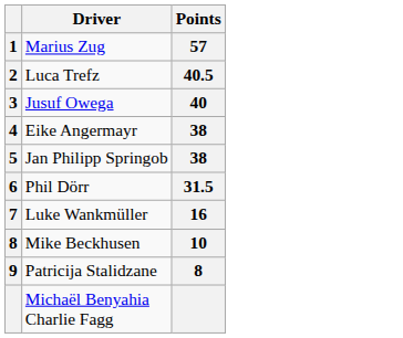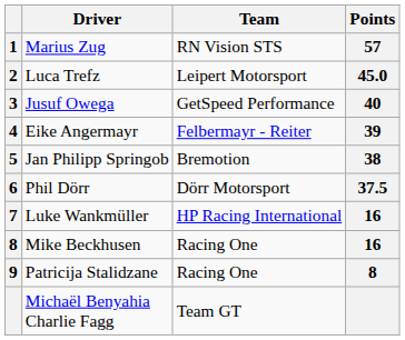 <table class="wikitable" style="font-size: 95%;">
 <tr>
 <th></th>
 <th>Driver</th>
+<th>Team</th>
 <th>Points</th>
 </tr>
 <tr>
 <th>1</th>
 <td> <a href='#'>Marius Zug</a></td>
+<td> RN Vision STS</td>
 <th>57</th>
 </tr>
 <tr>
 <th>2</th>
 <td> Luca Trefz</td>
-<th>40.5</th>
+<td> Leipert Motorsport</td>
+<th>45.0</th>
 </tr>
 <tr>
 <th>3</th>
 <td> <a href='#'>Jusuf Owega</a></td>
+<td> GetSpeed Performance</td>
 <th>40</th>
 </tr>
 <tr>
 <th>4</th>
 <td> Eike Angermayr</td>
-<th>38</th>
+<td> <a href='#'>Felbermayr - Reiter</a></td>
+<th>39</th>
 </tr>
 <tr>
 <th>5</th>
 <td> Jan Philipp Springob</td>
+<td> Bremotion</td>
 <th>38</th>
 </tr>
 <tr>
 <th>6</th>
 <td> Phil Dörr</td>
-<th>31.5</th>
+<td> Dörr Motorsport</td>
+<th>37.5</th>
 </tr>
 <tr>
 <th>7</th>
 <td> Luke Wankmüller</td>
+<td> <a href='#'>HP Racing International</a></td>
 <th>16</th>
 </tr>
 <tr>
 <th>8</th>
 <td> Mike Beckhusen</td>
-<th>10</th>
+<td> Racing One</td>
+<th>16</th>
 </tr>
 <tr>
 <th>9</th>
 <td> Patricija Stalidzane</td>
+<td> Racing One</td>
 <th>8</th>
 </tr>
 <tr>
 <th></th>
 <td> <a href='#'>Michaël Benyahia</a><br> Charlie Fagg</td>
+<td> Team GT</td>
 <th></th>
 </tr>
 </table>
